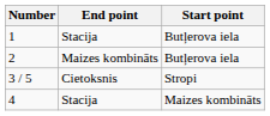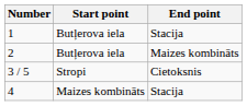 <table class="wikitable">
 <tr>
 <th>Number</th>
+<th>Start point</th>
 <th>End point</th>
-<th>Start point</th>
 </tr>
 <tr>
 <td>1</td>
+<td>Butļerova iela</td>
 <td>Stacija</td>
-<td>Butļerova iela</td>
 </tr>
 <tr>
 <td>2</td>
+<td>Butļerova iela</td>
 <td>Maizes kombināts</td>
-<td>Butļerova iela</td>
 </tr>
 <tr>
 <td>3 / 5</td>
+<td>Stropi</td>
 <td>Cietoksnis</td>
-<td>Stropi</td>
 </tr>
 <tr>
 <td>4</td>
+<td>Maizes kombināts</td>
 <td>Stacija</td>
-<td>Maizes kombināts</td>
 </tr>
 </table>
